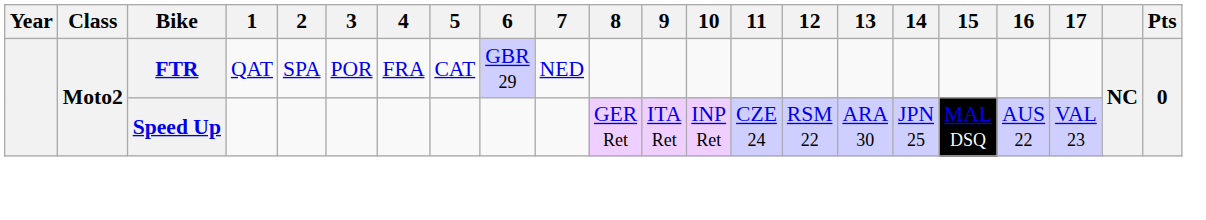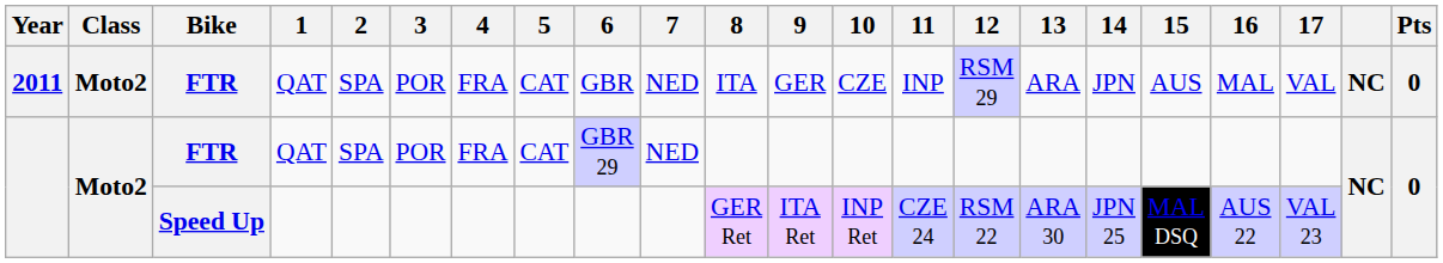 <table class="wikitable" style="text-align:center">
 <tr>
 <th>Year</th>
 <th>Class</th>
 <th>Bike</th>
 <th>1</th>
 <th>2</th>
 <th>3</th>
 <th>4</th>
 <th>5</th>
 <th>6</th>
 <th>7</th>
 <th>8</th>
 <th>9</th>
 <th>10</th>
 <th>11</th>
 <th>12</th>
 <th>13</th>
 <th>14</th>
 <th>15</th>
 <th>16</th>
 <th>17</th>
 <th></th>
 <th>Pts</th>
+</tr>
+<tr>
+<th><a href='#'>2011</a></th>
+<th>Moto2</th>
+<th><a href='#'>FTR</a></th>
+<td><a href='#'>QAT</a></td>
+<td><a href='#'>SPA</a></td>
+<td><a href='#'>POR</a></td>
+<td><a href='#'>FRA</a></td>
+<td><a href='#'>CAT</a></td>
+<td><a href='#'>GBR</a></td>
+<td><a href='#'>NED</a></td>
+<td><a href='#'>ITA</a></td>
+<td><a href='#'>GER</a></td>
+<td><a href='#'>CZE</a></td>
+<td><a href='#'>INP</a></td>
+<td style="background:#cfcfff;"><a href='#'>RSM</a><br><small>29</small></td>
+<td><a href='#'>ARA</a></td>
+<td><a href='#'>JPN</a></td>
+<td><a href='#'>AUS</a></td>
+<td><a href='#'>MAL</a></td>
+<td><a href='#'>VAL</a></td>
+<th>NC</th>
+<th>0</th>
 </tr>
 <tr>
 <th rowspan=2></th>
 <th rowspan=2>Moto2</th>
 <th><a href='#'>FTR</a></th>
 <td><a href='#'>QAT</a></td>
 <td><a href='#'>SPA</a></td>
 <td><a href='#'>POR</a></td>
 <td><a href='#'>FRA</a></td>
 <td><a href='#'>CAT</a></td>
 <td style="background:#cfcfff;"><a href='#'>GBR</a><br><small>29</small></td>
 <td><a href='#'>NED</a></td>
 <td></td>
 <td></td>
 <td></td>
 <td></td>
 <td></td>
 <td></td>
 <td></td>
 <td></td>
 <td></td>
 <td></td>
 <th rowspan=2>NC</th>
 <th rowspan=2>0</th>
 </tr>
 <tr>
 <th><a href='#'>Speed Up</a></th>
 <td></td>
 <td></td>
 <td></td>
 <td></td>
 <td></td>
 <td></td>
 <td></td>
 <td style="background:#efcfff;"><a href='#'>GER</a><br><small>Ret</small></td>
 <td style="background:#efcfff;"><a href='#'>ITA</a><br><small>Ret</small></td>
 <td style="background:#efcfff;"><a href='#'>INP</a><br><small>Ret</small></td>
 <td style="background:#cfcfff;"><a href='#'>CZE</a><br><small>24</small></td>
 <td style="background:#cfcfff;"><a href='#'>RSM</a><br><small>22</small></td>
 <td style="background:#cfcfff;"><a href='#'>ARA</a><br><small>30</small></td>
 <td style="background:#cfcfff;"><a href='#'>JPN</a><br><small>25</small></td>
 <td style="background:#000000; color:#ffffff"><a href='#'><span>MAL</span></a><br><small>DSQ</small></td>
 <td style="background:#cfcfff;"><a href='#'>AUS</a><br><small>22</small></td>
 <td style="background:#cfcfff;"><a href='#'>VAL</a><br><small>23</small></td>
 </tr>
 </table>
